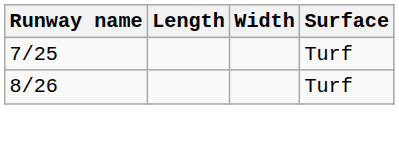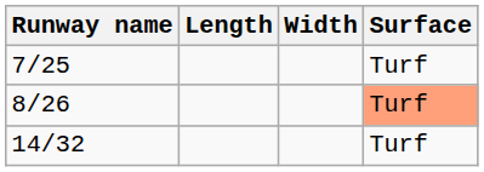 <table class="wikitable">
 <tr>
 <th>Runway name</th>
 <th>Length</th>
 <th>Width</th>
 <th>Surface</th>
 </tr>
 <tr>
 <td>7/25</td>
 <td></td>
 <td></td>
 <td>Turf</td>
 </tr>
 <tr>
 <td>8/26</td>
 <td></td>
 <td></td>
+<td style="background: lightsalmon;">Turf</td>
+</tr>
+<tr>
+<td>14/32</td>
+<td></td>
+<td></td>
 <td>Turf</td>
 </tr>
 </table>
